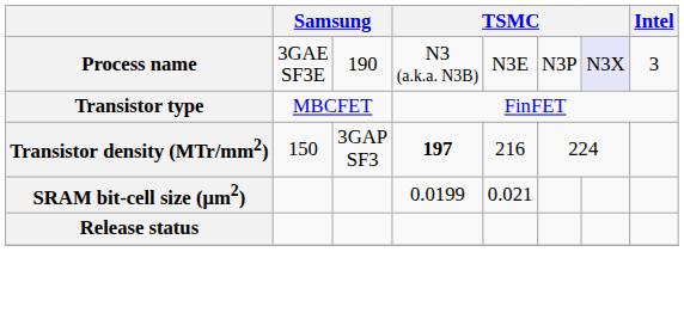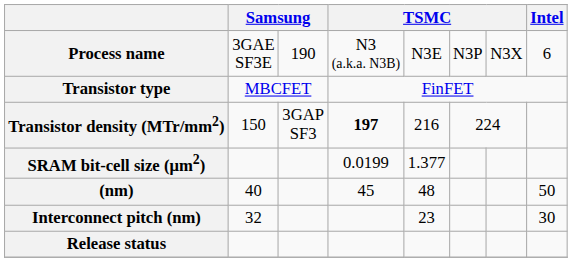 <table class="wikitable" style="text-align:center">
 <tr>
 <th></th>
 <th colspan=2><a href='#'>Samsung</a></th>
 <th colspan=4><a href='#'>TSMC</a></th>
 <th><a href='#'>Intel</a></th>
 </tr>
 <tr>
 <th>Process name</th>
 <td>3GAE<br>SF3E</td>
 <td>190</td>
 <td>N3 <br> <small>(a.k.a. N3B)</small></td>
 <td>N3E</td>
 <td>N3P</td>
-<td style="background: lavender;">N3X</td>
-<td>3</td>
+<td>N3X</td>
+<td>6</td>
 </tr>
 <tr>
 <th>Transistor type</th>
 <td colspan=2><a href='#'>MBCFET</a></td>
 <td colspan=5><a href='#'>FinFET</a></td>
 </tr>
 <tr style="white-space:nowrap">
 <th>Transistor density (MTr/mm<sup>2</sup>)</th>
 <td>150</td>
 <td>3GAP<br>SF3</td>
 <td><strong>197</strong></td>
 <td>216</td>
 <td colspan=2>224</td>
 <td></td>
 </tr>
 <tr>
 <th>SRAM bit-cell size (μm<sup>2</sup>)</th>
 <td></td>
 <td></td>
 <td>0.0199</td>
-<td>0.021</td>
+<td>1.377</td>
 <td></td>
 <td></td>
 <td></td>
+</tr>
+<tr>
+<th> (nm)</th>
+<td>40</td>
+<td></td>
+<td>45</td>
+<td>48</td>
+<td></td>
+<td></td>
+<td>50</td>
+</tr>
+<tr>
+<th>Interconnect pitch (nm)</th>
+<td>32</td>
+<td></td>
+<td></td>
+<td>23</td>
+<td></td>
+<td></td>
+<td>30</td>
 </tr>
 <tr>
 <th>Release status</th>
 <td></td>
 <td></td>
 <td></td>
 <td></td>
 <td></td>
 <td></td>
 <td></td>
 </tr>
 <tr>
 </tr>
 </table>
